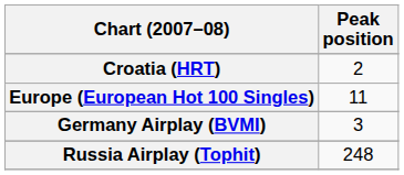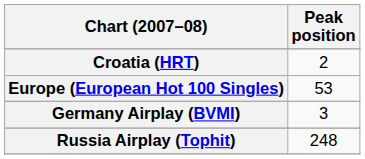 <table class="wikitable sortable plainrowheaders" style="text-align:center">
 <tr>
 <th scope="col">Chart (2007–08)</th>
 <th scope="col">Peak<br>position</th>
 </tr>
 <tr>
 </tr>
 <tr>
 </tr>
 <tr>
 <th scope="row">Croatia (<a href='#'>HRT</a>)</th>
 <td>2</td>
 </tr>
 <tr>
 <th scope="row">Europe (<a href='#'>European Hot 100 Singles</a>)</th>
-<td>11</td>
+<td>53</td>
 </tr>
 <tr>
 </tr>
 <tr>
 <th scope="row">Germany Airplay (<a href='#'>BVMI</a>)</th>
 <td>3</td>
 </tr>
 <tr>
 </tr>
 <tr>
 </tr>
 <tr>
 </tr>
 <tr>
 </tr>
 <tr>
 </tr>
 <tr>
 <th scope="row">Russia Airplay (<a href='#'>Tophit</a>)</th>
 <td>248</td>
 </tr>
 <tr>
 </tr>
 <tr>
 </tr>
 <tr>
 </tr>
 <tr>
 </tr>
 <tr>
 </tr>
 </table>
